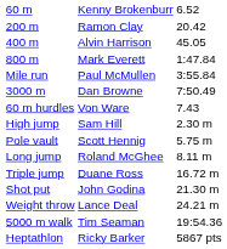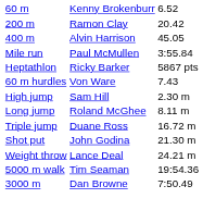 <table>
 <tr>
 <td><a href='#'>60 m</a></td>
 <td><a href='#'>Kenny Brokenburr</a></td>
 <td>6.52</td>
 <td></td>
 <td></td>
 <td></td>
 <td></td>
 </tr>
 <tr>
 <td><a href='#'>200 m</a></td>
 <td><a href='#'>Ramon Clay</a></td>
 <td>20.42</td>
 <td></td>
 <td></td>
 <td></td>
 <td></td>
 </tr>
 <tr>
 <td><a href='#'>400 m</a></td>
 <td><a href='#'>Alvin Harrison</a></td>
 <td>45.05</td>
 <td></td>
 <td></td>
 <td></td>
 <td></td>
 </tr>
 <tr>
-<td><a href='#'>800 m</a></td>
-<td><a href='#'>Mark Everett</a></td>
-<td>1:47.84</td>
-<td></td>
-<td></td>
-<td></td>
-<td></td>
-</tr>
-<tr>
 <td><a href='#'>Mile run</a></td>
 <td><a href='#'>Paul McMullen</a></td>
 <td>3:55.84</td>
 <td></td>
 <td></td>
 <td></td>
 <td></td>
 </tr>
 <tr>
-<td><a href='#'>3000 m</a></td>
-<td><a href='#'>Dan Browne</a></td>
-<td>7:50.49</td>
+<td><a href='#'>Heptathlon</a></td>
+<td><a href='#'>Ricky Barker</a></td>
+<td>5867 pts</td>
 <td></td>
 <td></td>
 <td></td>
 <td></td>
 </tr>
 <tr>
 <td><a href='#'>60 m hurdles</a></td>
 <td><a href='#'>Von Ware</a></td>
 <td>7.43</td>
 <td></td>
 <td></td>
 <td></td>
 <td></td>
 </tr>
 <tr>
 <td><a href='#'>High jump</a></td>
 <td><a href='#'>Sam Hill</a></td>
 <td>2.30 m</td>
-<td></td>
-<td></td>
-<td></td>
-<td></td>
-</tr>
-<tr>
-<td><a href='#'>Pole vault</a></td>
-<td><a href='#'>Scott Hennig</a></td>
-<td>5.75 m</td>
 <td></td>
 <td></td>
 <td></td>
 <td></td>
 </tr>
 <tr>
 <td><a href='#'>Long jump</a></td>
 <td><a href='#'>Roland McGhee</a></td>
 <td>8.11 m</td>
 <td></td>
 <td></td>
 <td></td>
 <td></td>
 </tr>
 <tr>
 <td><a href='#'>Triple jump</a></td>
 <td><a href='#'>Duane Ross</a></td>
 <td>16.72 m</td>
 <td></td>
 <td></td>
 <td></td>
 <td></td>
 </tr>
 <tr>
 <td><a href='#'>Shot put</a></td>
 <td><a href='#'>John Godina</a></td>
 <td>21.30 m</td>
 <td></td>
 <td></td>
 <td></td>
 <td></td>
 </tr>
 <tr>
 <td><a href='#'>Weight throw</a></td>
 <td><a href='#'>Lance Deal</a></td>
 <td>24.21 m</td>
 <td></td>
 <td></td>
 <td></td>
 <td></td>
 </tr>
 <tr>
 <td><a href='#'>5000 m walk</a></td>
 <td><a href='#'>Tim Seaman</a></td>
 <td>19:54.36</td>
 <td></td>
 <td></td>
 <td></td>
 <td></td>
 </tr>
 <tr>
-<td><a href='#'>Heptathlon</a></td>
-<td><a href='#'>Ricky Barker</a></td>
-<td>5867 pts</td>
+<td><a href='#'>3000 m</a></td>
+<td><a href='#'>Dan Browne</a></td>
+<td>7:50.49</td>
 <td></td>
 <td></td>
 <td></td>
 <td></td>
 </tr>
 </table>
